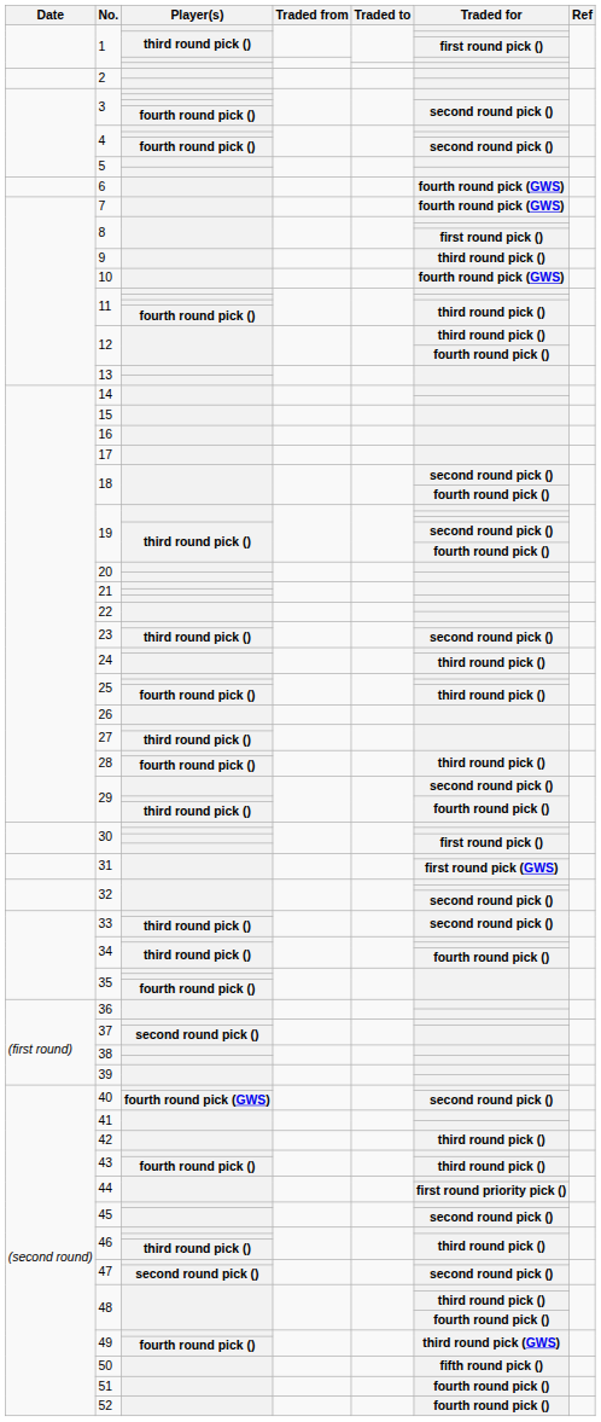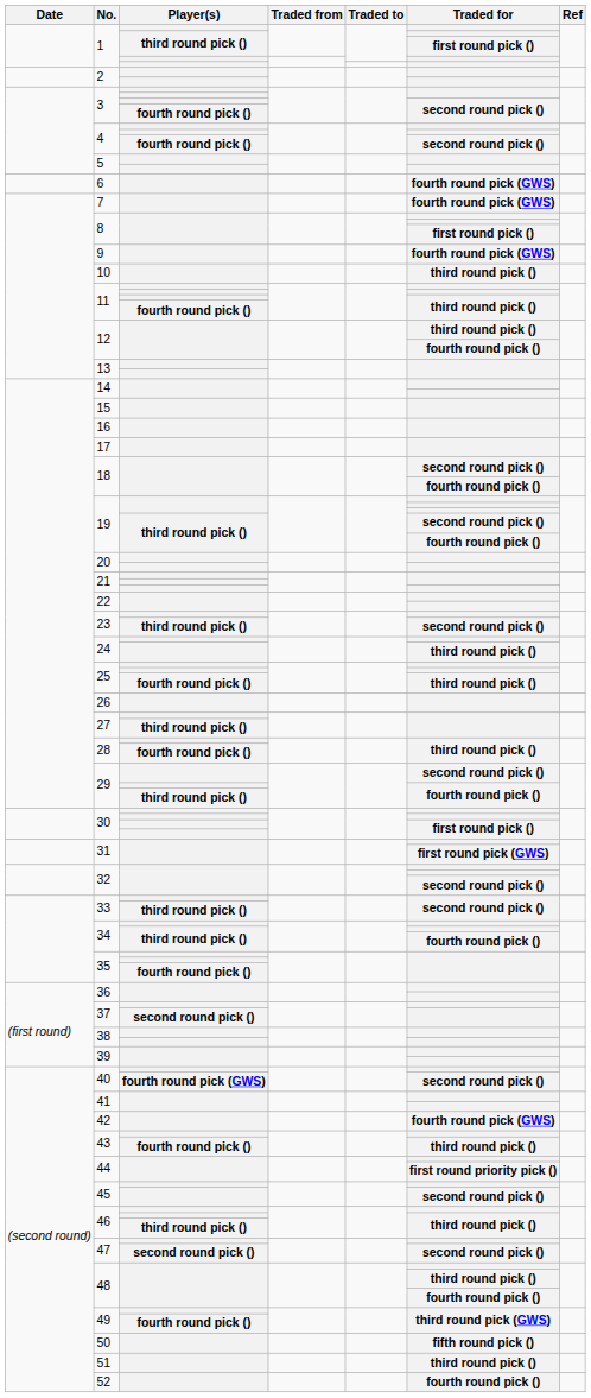 <table class="wikitable plainrowheaders sortable">
 <tr>
 <th scope="col">Date</th>
 <th scope="col">No.</th>
 <th scope="col">Player(s)</th>
 <th scope="col">Traded from</th>
 <th scope="col">Traded to</th>
 <th scope="col">Traded for</th>
 <th scope="col">Ref</th>
 </tr>
 <tr>
 <td rowspan=5></td>
 <td rowspan=5>1</td>
 <th scope="row"></th>
 <td rowspan=3></td>
 <td rowspan=4></td>
 <th scope="row"></th>
 <td rowspan=5></td>
 </tr>
 <tr>
 <th scope="row" rowspan=2> third round pick ()</th>
 <th scope="row"></th>
 </tr>
 <tr>
 <th scope="row"> first round pick ()</th>
 </tr>
 <tr>
 <th scope="row"></th>
 <td rowspan=2></td>
 <th scope="row"></th>
 </tr>
 <tr>
 <th scope="row"></th>
 <td></td>
 <th scope="row"></th>
 </tr>
 <tr>
 <td rowspan=2></td>
 <td rowspan=2>2</td>
 <th scope="row"></th>
 <td rowspan=2></td>
 <td rowspan=2></td>
 <th scope="row"></th>
 <td rowspan=2></td>
 </tr>
 <tr>
 <th scope="row"></th>
 <th scope="row"></th>
 </tr>
 <tr>
 <td rowspan=9></td>
 <td rowspan=4>3</td>
 <th scope="row"></th>
 <td rowspan=4></td>
 <td rowspan=4></td>
 <th scope="row" rowspan=2></th>
 <td rowspan=4></td>
 </tr>
 <tr>
 <th scope="row"></th>
 </tr>
 <tr>
 <th scope="row"></th>
 <th scope="row" rowspan=2> second round pick ()</th>
 </tr>
 <tr>
 <th scope="row"> fourth round pick ()</th>
 </tr>
 <tr>
 <td rowspan=3>4</td>
 <th scope="row"></th>
 <td rowspan=3></td>
 <td rowspan=3></td>
 <th scope="row"></th>
 <td rowspan=3></td>
 </tr>
 <tr>
 <th scope="row"></th>
 <th scope="row"></th>
 </tr>
 <tr>
 <th scope="row"> fourth round pick ()</th>
 <th scope="row"> second round pick ()</th>
 </tr>
 <tr>
 <td rowspan=2>5</td>
 <th scope="row"></th>
 <td rowspan=2></td>
 <td rowspan=2></td>
 <th scope="row"></th>
 <td rowspan=2></td>
 </tr>
 <tr>
 <th scope="row"></th>
 <th scope="row"></th>
 </tr>
 <tr>
 <td></td>
 <td>6</td>
 <th scope="row"></th>
 <td></td>
 <td></td>
 <th scope="row"> fourth round pick (<a href='#'>GWS</a>)</th>
 <td></td>
 </tr>
 <tr>
 <td rowspan=14></td>
 <td>7</td>
 <th scope="row"></th>
 <td></td>
 <td></td>
 <th scope="row"> fourth round pick (<a href='#'>GWS</a>)</th>
 <td></td>
 </tr>
 <tr>
 <td rowspan=3>8</td>
 <th rowspan=3 scope="row"></th>
 <td rowspan=3></td>
 <td rowspan=3></td>
 <th scope="row"></th>
 <td rowspan=3></td>
 </tr>
 <tr>
 <th scope="row"></th>
 </tr>
 <tr>
 <th scope="row"> first round pick ()</th>
 </tr>
 <tr>
 <td>9</td>
 <th scope="row"></th>
 <td></td>
 <td></td>
-<th scope="row"> third round pick ()</th>
+<th scope="row"> fourth round pick (<a href='#'>GWS</a>)</th>
 <td></td>
 </tr>
 <tr>
 <td>10</td>
 <th scope="row"></th>
 <td></td>
 <td></td>
-<th scope="row"> fourth round pick (<a href='#'>GWS</a>)</th>
+<th scope="row"> third round pick ()</th>
 <td></td>
 </tr>
 <tr>
 <td rowspan=4>11</td>
 <th scope="row"></th>
 <td rowspan=4></td>
 <td rowspan=4></td>
 <th scope="row"></th>
 <td rowspan=4></td>
 </tr>
 <tr>
 <th scope="row"></th>
 <th scope="row"></th>
 </tr>
 <tr>
 <th scope="row"></th>
 <th rowspan=2 scope="row"> third round pick ()</th>
 </tr>
 <tr>
 <th scope="row"> fourth round pick ()</th>
 </tr>
 <tr>
 <td rowspan=2>12</td>
 <th rowspan=2 scope="row"></th>
 <td rowspan=2></td>
 <td rowspan=2></td>
 <th scope="row"> third round pick ()</th>
 <td rowspan=2></td>
 </tr>
 <tr>
 <th scope="row"> fourth round pick ()</th>
 </tr>
 <tr>
 <td rowspan=2>13</td>
 <th scope="row"></th>
 <td rowspan=2></td>
 <td rowspan=2></td>
 <th rowspan=2  scope="row"></th>
 <td rowspan=2></td>
 </tr>
 <tr>
 <th scope="row"></th>
 </tr>
 <tr>
 <td rowspan="34"></td>
 <td rowspan=2>14</td>
 <th rowspan=2  scope="row"></th>
 <td rowspan=2></td>
 <td rowspan=2></td>
 <th scope="row"></th>
 <td rowspan=2></td>
 </tr>
 <tr>
 <th scope="row"></th>
 </tr>
 <tr>
 <td>15</td>
 <th scope="row"></th>
 <td></td>
 <td></td>
 <th scope="row"></th>
 <td></td>
 </tr>
 <tr>
 <td>16</td>
 <th scope="row"></th>
 <td></td>
 <td></td>
 <th scope="row"></th>
 <td></td>
 </tr>
 <tr>
 <td>17</td>
 <th scope="row"></th>
 <td></td>
 <td></td>
 <th scope="row"></th>
 <td></td>
 </tr>
 <tr>
 <td rowspan=2>18</td>
 <th rowspan=2 scope="row"></th>
 <td rowspan=2></td>
 <td rowspan=2></td>
 <th scope="row"> second round pick ()</th>
 <td rowspan=2></td>
 </tr>
 <tr>
 <th scope="row"> fourth round pick ()</th>
 </tr>
 <tr>
 <td rowspan=5>19</td>
 <th rowspan=3 scope="row"></th>
 <td rowspan=5></td>
 <td rowspan=5></td>
 <th scope="row"></th>
 <td rowspan=5></td>
 </tr>
 <tr>
 <th scope="row"></th>
 </tr>
 <tr>
 <th scope="row"></th>
 </tr>
 <tr>
 <th rowspan=2 scope="row"> third round pick ()</th>
 <th scope="row"> second round pick ()</th>
 </tr>
 <tr>
 <th scope="row"> fourth round pick ()</th>
 </tr>
 <tr>
 <td rowspan=2>20</td>
 <th scope="row"></th>
 <td rowspan=2></td>
 <td rowspan=2></td>
 <th scope="row"></th>
 <td rowspan=2></td>
 </tr>
 <tr>
 <th scope="row"></th>
 <th scope="row"></th>
 </tr>
 <tr>
 <td rowspan=3>21</td>
 <th scope="row"></th>
 <td rowspan=3></td>
 <td rowspan=3></td>
 <th rowspan=2 scope="row"></th>
 <td rowspan=3></td>
 </tr>
 <tr>
 <th scope="row"></th>
 </tr>
 <tr>
 <th scope="row"></th>
 <th scope="row"></th>
 </tr>
 <tr>
 <td rowspan=2>22</td>
 <th rowspan=2 scope="row"></th>
 <td rowspan=2></td>
 <td rowspan=2></td>
 <th scope="row"></th>
 <td rowspan=2></td>
 </tr>
 <tr>
 <th scope="row"></th>
 </tr>
 <tr>
 <td rowspan=2>23</td>
 <th scope="row"></th>
 <td rowspan=2></td>
 <td rowspan=2></td>
 <th scope="row"></th>
 <td rowspan=2></td>
 </tr>
 <tr>
 <th scope="row"> third round pick ()</th>
 <th scope="row"> second round pick ()</th>
 </tr>
 <tr>
 <td rowspan=2>24</td>
 <th scope="row"></th>
 <td rowspan=2></td>
 <td rowspan=2></td>
 <th scope="row"></th>
 <td rowspan=2></td>
 </tr>
 <tr>
 <th scope="row"></th>
 <th scope="row"> third round pick ()</th>
 </tr>
 <tr>
 <td rowspan=3>25</td>
 <th scope="row"></th>
 <td rowspan=3></td>
 <td rowspan=3></td>
 <th scope="row"></th>
 <td rowspan=3></td>
 </tr>
 <tr>
 <th scope="row"></th>
 <th scope="row"></th>
 </tr>
 <tr>
 <th scope="row"> fourth round pick ()</th>
 <th scope="row"> third round pick ()</th>
 </tr>
 <tr>
 <td>26</td>
 <th scope="row"></th>
 <td></td>
 <td></td>
 <th scope="row"></th>
 <td></td>
 </tr>
 <tr>
 <td rowspan=2>27</td>
 <th scope="row"></th>
 <td rowspan=2></td>
 <td rowspan=2></td>
 <th rowspan=2 scope="row"></th>
 <td rowspan=2></td>
 </tr>
 <tr>
 <th scope="row"> third round pick ()</th>
 </tr>
 <tr>
 <td rowspan=2>28</td>
 <th scope="row"></th>
 <td rowspan=2></td>
 <td rowspan=2></td>
 <th rowspan=2 scope="row"> third round pick ()</th>
 <td rowspan=2></td>
 </tr>
 <tr>
 <th scope="row"> fourth round pick ()</th>
 </tr>
 <tr>
 <td rowspan=3>29</td>
 <th scope="row"></th>
 <td rowspan=3></td>
 <td rowspan=3></td>
 <th scope="row"> second round pick ()</th>
 <td rowspan=3></td>
 </tr>
 <tr>
 <th scope="row"></th>
 <th rowspan=2 scope="row"> fourth round pick ()</th>
 </tr>
 <tr>
 <th scope="row"> third round pick ()</th>
 </tr>
 <tr>
 <td rowspan=4></td>
 <td rowspan=4>30</td>
 <th scope="row"></th>
 <td rowspan=4></td>
 <td rowspan=4></td>
 <th scope="row"></th>
 <td rowspan=4></td>
 </tr>
 <tr>
 <th scope="row"></th>
 <th scope="row"></th>
 </tr>
 <tr>
 <th scope="row"></th>
 <th scope="row" rowspan=2> first round pick ()</th>
 </tr>
 <tr>
 <th scope="row"></th>
 </tr>
 <tr>
 <td rowspan=2></td>
 <td rowspan=2>31</td>
 <th scope="row" rowspan=2></th>
 <td rowspan=2></td>
 <td rowspan=2></td>
 <th scope="row"></th>
 <td rowspan=2></td>
 </tr>
 <tr>
 <th scope="row"> first round pick (<a href='#'>GWS</a>)</th>
 </tr>
 <tr>
 <td rowspan=3></td>
 <td rowspan=3>32</td>
 <th scope="row" rowspan=3></th>
 <td rowspan=3></td>
 <td rowspan=3></td>
 <th scope="row"></th>
 <td rowspan=3></td>
 </tr>
 <tr>
 <th scope="row"></th>
 </tr>
 <tr>
 <th scope="row"> second round pick ()</th>
 </tr>
 <tr>
 <td rowspan=8></td>
 <td rowspan=2>33</td>
 <th scope="row"></th>
 <td rowspan=2></td>
 <td rowspan=2></td>
 <th scope="row" rowspan=2> second round pick ()</th>
 <td rowspan=2></td>
 </tr>
 <tr>
 <th scope="row"> third round pick ()</th>
 </tr>
 <tr>
 <td rowspan=3>34</td>
 <th scope="row"></th>
 <td rowspan=3></td>
 <td rowspan=3></td>
 <th scope="row"></th>
 <td rowspan=3></td>
 </tr>
 <tr>
 <th scope="row" rowspan=2> third round pick ()</th>
 <th scope="row"></th>
 </tr>
 <tr>
 <th scope="row"> fourth round pick ()</th>
 </tr>
 <tr>
 <td rowspan=3>35</td>
 <th scope="row"></th>
 <td rowspan=3></td>
 <td rowspan=3></td>
 <th scope="row" rowspan=3></th>
 <td rowspan=3></td>
 </tr>
 <tr>
 <th scope="row"></th>
 </tr>
 <tr>
 <th scope="row"> fourth round pick ()</th>
 </tr>
 <tr>
 <td rowspan=8><br><em>(first round)</em></td>
 <td rowspan=2>36</td>
 <th scope="row" rowspan=2></th>
 <td rowspan=2></td>
 <td rowspan=2></td>
 <th scope="row"></th>
 <td rowspan=2></td>
 </tr>
 <tr>
 <th scope="row"></th>
 </tr>
 <tr>
 <td rowspan=2>37</td>
 <th scope="row"></th>
 <td rowspan=2></td>
 <td rowspan=2></td>
 <th scope="row"></th>
 <td rowspan=2></td>
 </tr>
 <tr>
 <th scope="row"> second round pick ()</th>
 <th scope="row"></th>
 </tr>
 <tr>
 <td rowspan=2>38</td>
 <th scope="row"></th>
 <td rowspan=2></td>
 <td rowspan=2></td>
 <th scope="row"></th>
 <td rowspan=2></td>
 </tr>
 <tr>
 <th scope="row"></th>
 <th scope="row"></th>
 </tr>
 <tr>
 <td rowspan=2>39</td>
 <th scope="row" rowspan=2></th>
 <td rowspan=2></td>
 <td rowspan=2></td>
 <th scope="row"></th>
 <td rowspan=2></td>
 </tr>
 <tr>
 <th scope="row"></th>
 </tr>
 <tr>
 <td rowspan=24><br><em>(second round)</em></td>
 <td rowspan=2>40</td>
 <th scope="row"></th>
 <td rowspan=2></td>
 <td rowspan=2></td>
 <th scope="row"></th>
 <td rowspan=2></td>
 </tr>
 <tr>
 <th scope="row"> fourth round pick (<a href='#'>GWS</a>)</th>
 <th scope="row"> second round pick ()</th>
 </tr>
 <tr>
 <td rowspan=2>41</td>
 <th scope="row" rowspan=2></th>
 <td rowspan=2></td>
 <td rowspan=2></td>
 <th scope="row"></th>
 <td rowspan=2></td>
 </tr>
 <tr>
 <th scope="row"></th>
 </tr>
 <tr>
 <td>42</td>
 <th scope="row"></th>
 <td></td>
 <td></td>
-<th scope="row"> third round pick ()</th>
+<th scope="row"> fourth round pick (<a href='#'>GWS</a>)</th>
 <td></td>
 </tr>
 <tr>
 <td rowspan=2>43</td>
 <th scope="row"></th>
 <td rowspan=2></td>
 <td rowspan=2></td>
 <th scope="row"></th>
 <td rowspan=2></td>
 </tr>
 <tr>
 <th scope="row"> fourth round pick ()</th>
 <th scope="row"> third round pick ()</th>
 </tr>
 <tr>
 <td rowspan=2>44</td>
 <th scope="row" rowspan=2></th>
 <td rowspan=2></td>
 <td rowspan=2></td>
 <th scope="row"></th>
 <td rowspan=2></td>
 </tr>
 <tr>
 <th scope="row"> first round priority pick ()</th>
 </tr>
 <tr>
 <td rowspan=2>45</td>
 <th scope="row"></th>
 <td rowspan=2></td>
 <td rowspan=2></td>
 <th scope="row"></th>
 <td rowspan=2></td>
 </tr>
 <tr>
 <th scope="row"></th>
 <th scope="row"> second round pick ()</th>
 </tr>
 <tr>
 <td rowspan=3>46</td>
 <th scope="row"></th>
 <td rowspan=3></td>
 <td rowspan=3></td>
 <th scope="row"></th>
 <td rowspan=3></td>
 </tr>
 <tr>
 <th scope="row"></th>
 <th scope="row" rowspan=2> third round pick ()</th>
 </tr>
 <tr>
 <th scope="row"> third round pick ()</th>
 </tr>
 <tr>
 <td rowspan=2>47</td>
 <th scope="row"></th>
 <td rowspan=2></td>
 <td rowspan=2></td>
 <th scope="row"></th>
 <td rowspan=2></td>
 </tr>
 <tr>
 <th scope="row"> second round pick ()</th>
 <th scope="row"> second round pick ()</th>
 </tr>
 <tr>
 <td rowspan=3>48</td>
 <th scope="row" rowspan=3></th>
 <td rowspan=3></td>
 <td rowspan=3></td>
 <th scope="row"></th>
 <td rowspan=3></td>
 </tr>
 <tr>
 <th scope="row"> third round pick ()</th>
 </tr>
 <tr>
 <th scope="row"> fourth round pick ()</th>
 </tr>
 <tr>
 <td rowspan=2>49</td>
 <th scope="row"></th>
 <td rowspan=2></td>
 <td rowspan=2></td>
 <th scope="row" rowspan=2> third round pick (<a href='#'>GWS</a>)</th>
 <td rowspan=2></td>
 </tr>
 <tr>
 <th scope="row"> fourth round pick ()</th>
 </tr>
 <tr>
 <td>50</td>
 <th scope="row"></th>
 <td></td>
 <td></td>
 <th scope="row"> fifth round pick ()</th>
 <td></td>
 </tr>
 <tr>
 <td>51</td>
 <th scope="row"></th>
 <td></td>
 <td></td>
-<th scope="row"> fourth round pick ()</th>
+<th scope="row"> third round pick ()</th>
 <td></td>
 </tr>
 <tr>
 <td>52</td>
 <th scope="row"></th>
 <td></td>
 <td></td>
 <th scope="row"> fourth round pick ()</th>
 <td></td>
 </tr>
 </table>
